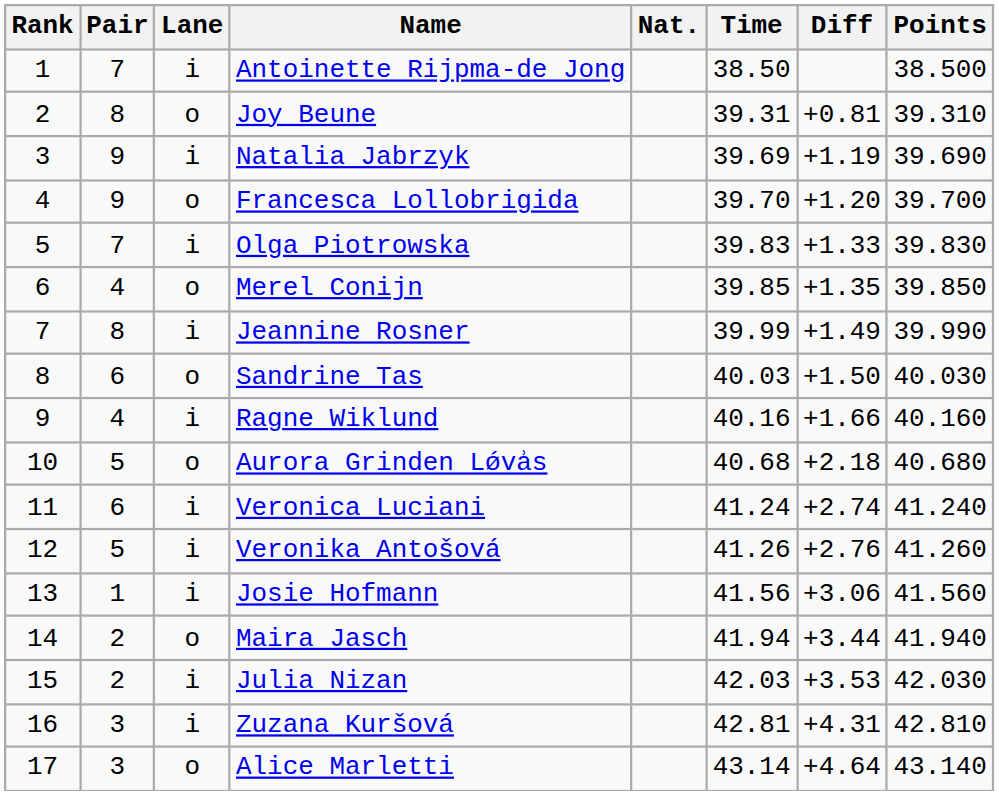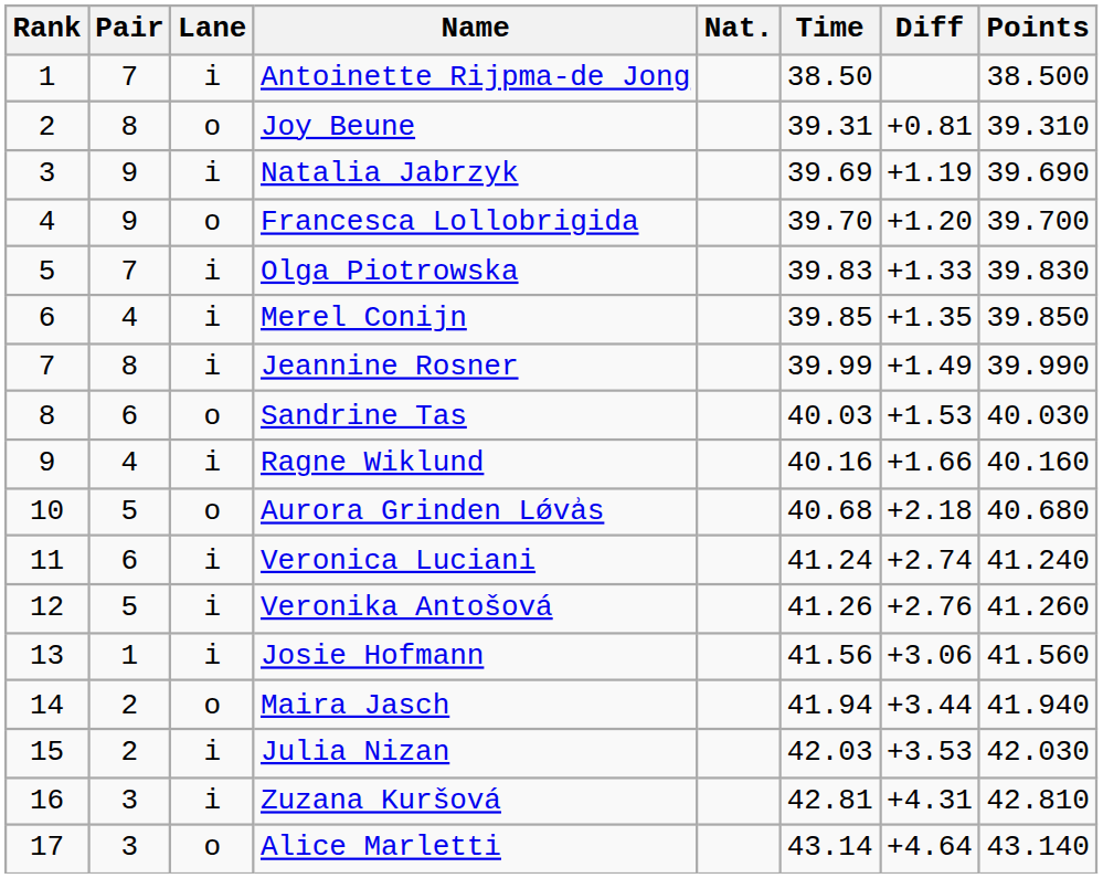 <table class="wikitable sortable" style="text-align:center; font-size:90%">
 <tr>
 <th>Rank</th>
 <th>Pair</th>
 <th>Lane</th>
 <th>Name</th>
 <th>Nat.</th>
 <th>Time</th>
 <th>Diff</th>
 <th>Points</th>
 </tr>
 <tr>
 <td>1</td>
 <td>7</td>
 <td>i</td>
 <td align=left><a href='#'>Antoinette Rijpma-de Jong</a></td>
 <td></td>
 <td>38.50</td>
 <td></td>
 <td>38.500</td>
 </tr>
 <tr>
 <td>2</td>
 <td>8</td>
 <td>o</td>
 <td align=left><a href='#'>Joy Beune</a></td>
 <td></td>
 <td>39.31</td>
 <td>+0.81</td>
 <td>39.310</td>
 </tr>
 <tr>
 <td>3</td>
 <td>9</td>
 <td>i</td>
 <td align=left><a href='#'>Natalia Jabrzyk</a></td>
 <td></td>
 <td>39.69</td>
 <td>+1.19</td>
 <td>39.690</td>
 </tr>
 <tr>
 <td>4</td>
 <td>9</td>
 <td>o</td>
 <td align=left><a href='#'>Francesca Lollobrigida</a></td>
 <td></td>
 <td>39.70</td>
 <td>+1.20</td>
 <td>39.700</td>
 </tr>
 <tr>
 <td>5</td>
 <td>7</td>
 <td>i</td>
 <td align=left><a href='#'>Olga Piotrowska</a></td>
 <td></td>
 <td>39.83</td>
 <td>+1.33</td>
 <td>39.830</td>
 </tr>
 <tr>
 <td>6</td>
 <td>4</td>
-<td>o</td>
+<td>i</td>
 <td align=left><a href='#'>Merel Conijn</a></td>
 <td></td>
 <td>39.85</td>
 <td>+1.35</td>
 <td>39.850</td>
 </tr>
 <tr>
 <td>7</td>
 <td>8</td>
 <td>i</td>
 <td align=left><a href='#'>Jeannine Rosner</a></td>
 <td></td>
 <td>39.99</td>
 <td>+1.49</td>
 <td>39.990</td>
 </tr>
 <tr>
 <td>8</td>
 <td>6</td>
 <td>o</td>
 <td align=left><a href='#'>Sandrine Tas</a></td>
 <td></td>
 <td>40.03</td>
-<td>+1.50</td>
+<td>+1.53</td>
 <td>40.030</td>
 </tr>
 <tr>
 <td>9</td>
 <td>4</td>
 <td>i</td>
 <td align=left><a href='#'>Ragne Wiklund</a></td>
 <td></td>
 <td>40.16</td>
 <td>+1.66</td>
 <td>40.160</td>
 </tr>
 <tr>
 <td>10</td>
 <td>5</td>
 <td>o</td>
 <td align=left><a href='#'>Aurora Grinden Lǿvẚs</a></td>
 <td></td>
 <td>40.68</td>
 <td>+2.18</td>
 <td>40.680</td>
 </tr>
 <tr>
 <td>11</td>
 <td>6</td>
 <td>i</td>
 <td align=left><a href='#'>Veronica Luciani</a></td>
 <td></td>
 <td>41.24</td>
 <td>+2.74</td>
 <td>41.240</td>
 </tr>
 <tr>
 <td>12</td>
 <td>5</td>
 <td>i</td>
 <td align=left><a href='#'>Veronika Antošová</a></td>
 <td></td>
 <td>41.26</td>
 <td>+2.76</td>
 <td>41.260</td>
 </tr>
 <tr>
 <td>13</td>
 <td>1</td>
 <td>i</td>
 <td align=left><a href='#'>Josie Hofmann</a></td>
 <td></td>
 <td>41.56</td>
 <td>+3.06</td>
 <td>41.560</td>
 </tr>
 <tr>
 <td>14</td>
 <td>2</td>
 <td>o</td>
 <td align=left><a href='#'>Maira Jasch</a></td>
 <td></td>
 <td>41.94</td>
 <td>+3.44</td>
 <td>41.940</td>
 </tr>
 <tr>
 <td>15</td>
 <td>2</td>
 <td>i</td>
 <td align=left><a href='#'>Julia Nizan</a></td>
 <td></td>
 <td>42.03</td>
 <td>+3.53</td>
 <td>42.030</td>
 </tr>
 <tr>
 <td>16</td>
 <td>3</td>
 <td>i</td>
 <td align=left><a href='#'>Zuzana Kuršová</a></td>
 <td></td>
 <td>42.81</td>
 <td>+4.31</td>
 <td>42.810</td>
 </tr>
 <tr>
 <td>17</td>
 <td>3</td>
 <td>o</td>
 <td align=left><a href='#'>Alice Marletti</a></td>
 <td></td>
 <td>43.14</td>
 <td>+4.64</td>
 <td>43.140</td>
 </tr>
 </table>
